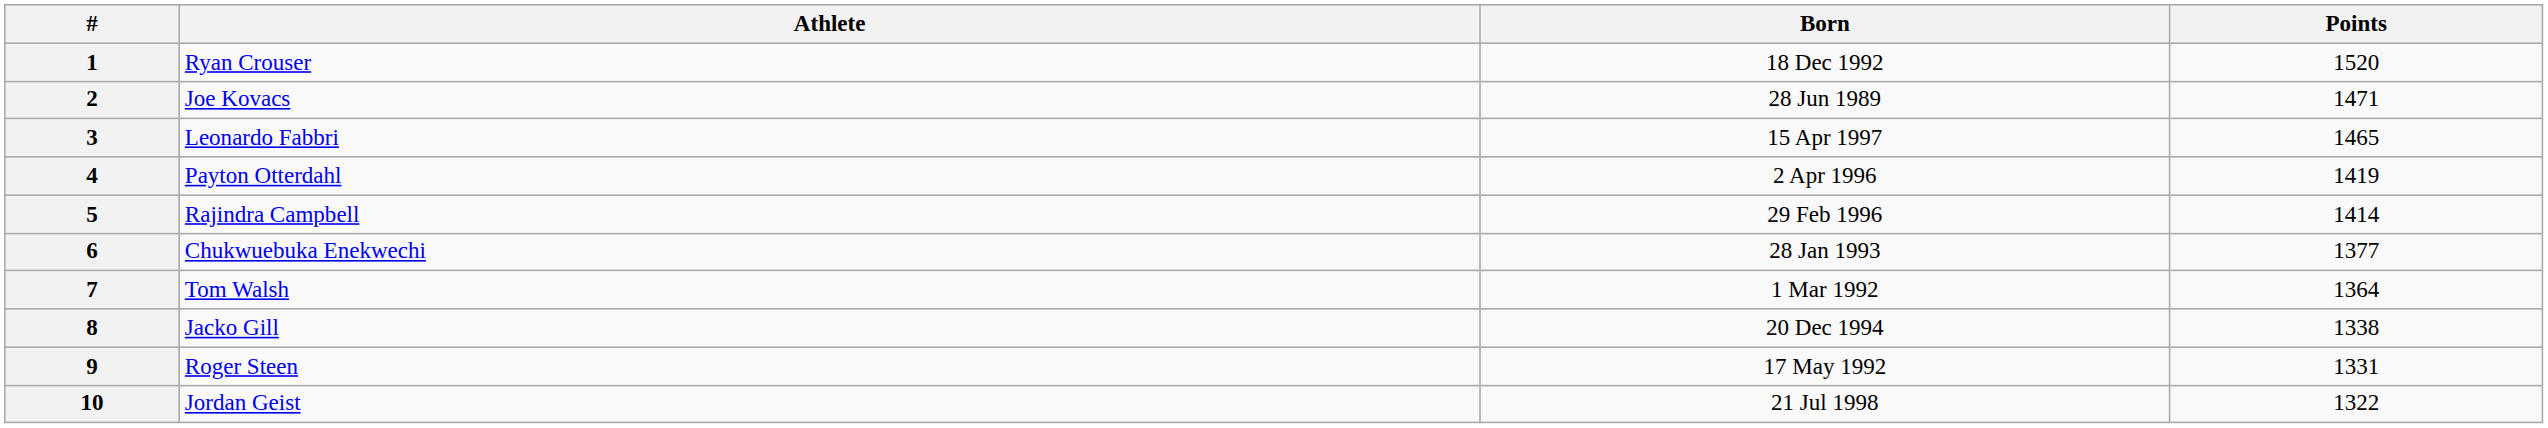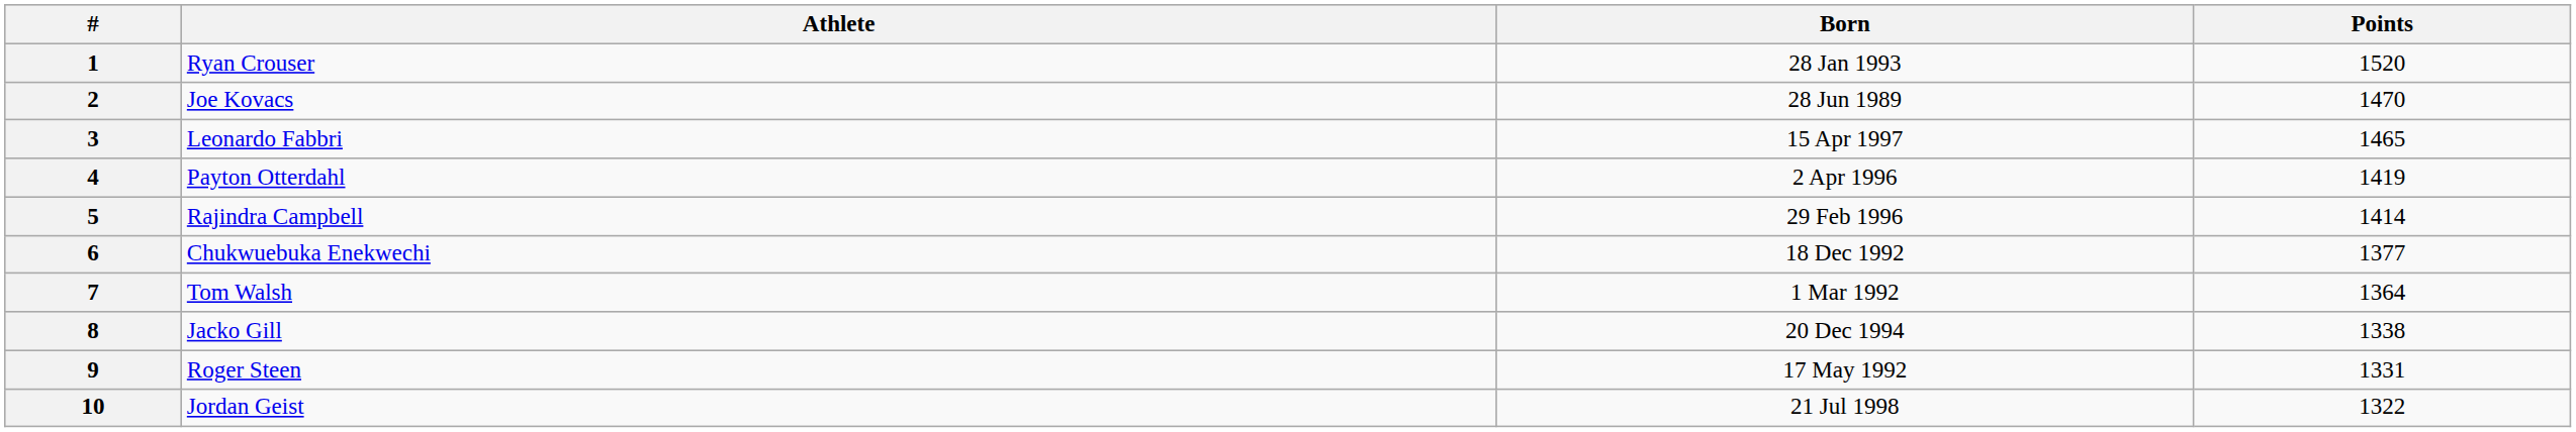 <table class="wikitable" width=80% style="font-size:90%; text-align:center;">
 <tr>
 <th>#</th>
 <th>Athlete</th>
 <th>Born</th>
 <th>Points</th>
 </tr>
 <tr>
 <th>1</th>
 <td align=left> <a href='#'>Ryan Crouser</a></td>
-<td>18 Dec 1992</td>
+<td>28 Jan 1993</td>
 <td>1520</td>
 </tr>
 <tr>
 <th>2</th>
 <td align=left> <a href='#'>Joe Kovacs</a></td>
 <td>28 Jun 1989</td>
-<td>1471</td>
+<td>1470</td>
 </tr>
 <tr>
 <th>3</th>
 <td align=left> <a href='#'>Leonardo Fabbri</a></td>
 <td>15 Apr 1997</td>
 <td>1465</td>
 </tr>
 <tr>
 <th>4</th>
 <td align=left> <a href='#'>Payton Otterdahl</a></td>
 <td>2 Apr 1996</td>
 <td>1419</td>
 </tr>
 <tr>
 <th>5</th>
 <td align=left> <a href='#'>Rajindra Campbell</a></td>
 <td>29 Feb 1996</td>
 <td>1414</td>
 </tr>
 <tr>
 <th>6</th>
 <td align=left> <a href='#'>Chukwuebuka Enekwechi</a></td>
-<td>28 Jan 1993</td>
+<td>18 Dec 1992</td>
 <td>1377</td>
 </tr>
 <tr>
 <th>7</th>
 <td align=left> <a href='#'>Tom Walsh</a></td>
 <td>1 Mar 1992</td>
 <td>1364</td>
 </tr>
 <tr>
 <th>8</th>
 <td align=left> <a href='#'>Jacko Gill</a></td>
 <td>20 Dec 1994</td>
 <td>1338</td>
 </tr>
 <tr>
 <th>9</th>
 <td align=left> <a href='#'>Roger Steen</a></td>
 <td>17 May 1992</td>
 <td>1331</td>
 </tr>
 <tr>
 <th>10</th>
 <td align=left> <a href='#'>Jordan Geist</a></td>
 <td>21 Jul 1998</td>
 <td>1322</td>
 </tr>
 </table>
